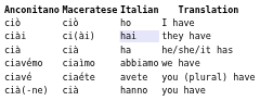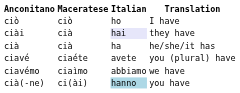 <table>
 <tr>
 <th>Anconitano</th>
 <th>Maceratese</th>
 <th>Italian</th>
 <th>Translation</th>
 </tr>
 <tr ->
 <td>ciò</td>
 <td>ciò</td>
 <td>ho</td>
 <td>I have</td>
 </tr>
 <tr ->
 <td>ciài</td>
-<td>ci(ài)</td>
+<td>cià</td>
 <td style="background: lavender;">hai</td>
 <td>they have</td>
 </tr>
 <tr ->
 <td>cià</td>
 <td>cià</td>
 <td>ha</td>
 <td>he/she/it has</td>
 </tr>
 <tr ->
+<td>ciavé</td>
+<td>ciaéte</td>
+<td>avete</td>
+<td>you (plural) have</td>
+</tr>
+<tr ->
 <td>ciavémo</td>
 <td>ciaìmo</td>
 <td>abbiamo</td>
 <td>we have</td>
 </tr>
 <tr ->
-<td>ciavé</td>
-<td>ciaéte</td>
-<td>avete</td>
-<td>you (plural) have</td>
-</tr>
-<tr ->
 <td>cià(-ne)</td>
-<td>cià</td>
-<td>hanno</td>
+<td>ci(ài)</td>
+<td style="background: lightblue;">hanno</td>
 <td>you have</td>
 </tr>
 </table>
